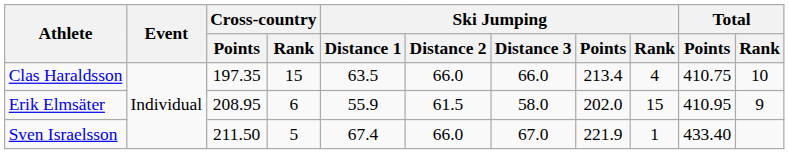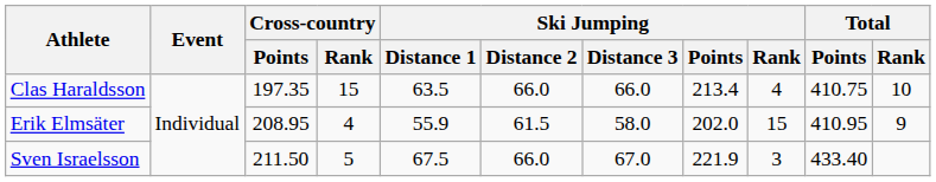 <table class="wikitable" style="font-size:90%">
 <tr>
 <th rowspan="2">Athlete</th>
 <th rowspan="2">Event</th>
 <th colspan="2">Cross-country</th>
 <th colspan="5">Ski Jumping</th>
 <th colspan="2">Total</th>
 </tr>
 <tr>
 <th>Points</th>
 <th>Rank</th>
 <th>Distance 1</th>
 <th>Distance 2</th>
 <th>Distance 3</th>
 <th>Points</th>
 <th>Rank</th>
 <th>Points</th>
 <th>Rank</th>
 </tr>
 <tr>
 <td><a href='#'>Clas Haraldsson</a></td>
 <td rowspan="4">Individual</td>
 <td align="center">197.35</td>
 <td align="center">15</td>
 <td align="center">63.5</td>
 <td align="center">66.0</td>
 <td align="center">66.0</td>
 <td align="center">213.4</td>
 <td align="center">4</td>
 <td align="center">410.75</td>
 <td align="center">10</td>
 </tr>
 <tr>
 <td><a href='#'>Erik Elmsäter</a></td>
 <td align="center">208.95</td>
-<td align="center">6</td>
+<td align="center">4</td>
 <td align="center">55.9</td>
 <td align="center">61.5</td>
 <td align="center">58.0</td>
 <td align="center">202.0</td>
 <td align="center">15</td>
 <td align="center">410.95</td>
 <td align="center">9</td>
 </tr>
 <tr>
 <td><a href='#'>Sven Israelsson</a></td>
 <td align="center">211.50</td>
 <td align="center">5</td>
-<td align="center">67.4</td>
+<td align="center">67.5</td>
 <td align="center">66.0</td>
 <td align="center">67.0</td>
 <td align="center">221.9</td>
-<td align="center">1</td>
+<td align="center">3</td>
 <td align="center">433.40</td>
 <td align="center"></td>
 </tr>
 </table>
